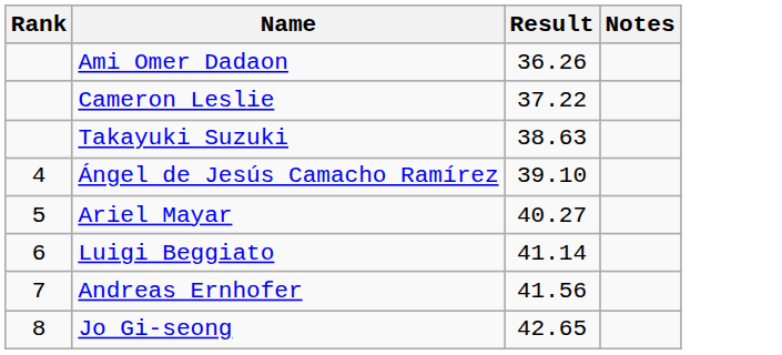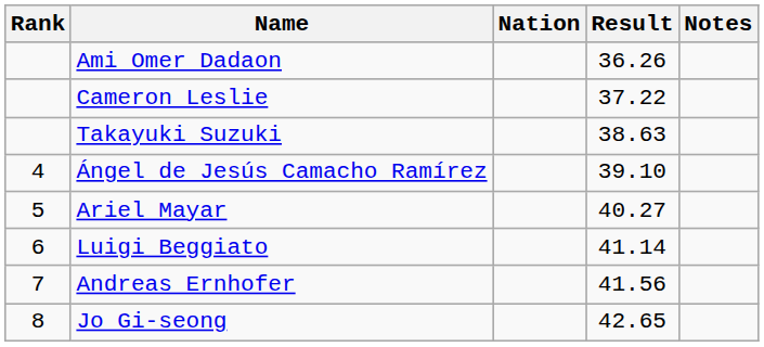 <table class="wikitable sortable" style="text-align:center">
 <tr>
 <th>Rank</th>
 <th>Name</th>
+<th>Nation</th>
 <th>Result</th>
 <th>Notes</th>
 </tr>
 <tr>
 <td></td>
 <td align="left"><a href='#'>Ami Omer Dadaon</a></td>
+<td align=left></td>
 <td>36.26</td>
 <td></td>
 </tr>
 <tr>
 <td></td>
 <td align="left"><a href='#'>Cameron Leslie</a></td>
+<td align=left></td>
 <td>37.22</td>
 <td></td>
 </tr>
 <tr>
 <td></td>
 <td align="left"><a href='#'>Takayuki Suzuki</a></td>
+<td align=left></td>
 <td>38.63</td>
 <td></td>
 </tr>
 <tr>
 <td>4</td>
 <td align="left"><a href='#'>Ángel de Jesús Camacho Ramírez</a></td>
+<td align=left></td>
 <td>39.10</td>
 <td></td>
 </tr>
 <tr>
 <td>5</td>
 <td align="left"><a href='#'>Ariel Mayar</a></td>
+<td align=left></td>
 <td>40.27</td>
 <td></td>
 </tr>
 <tr>
 <td>6</td>
 <td align="left"><a href='#'>Luigi Beggiato</a></td>
+<td align=left></td>
 <td>41.14</td>
 <td></td>
 </tr>
 <tr>
 <td>7</td>
 <td align="left"><a href='#'>Andreas Ernhofer</a></td>
+<td align=left></td>
 <td>41.56</td>
 <td></td>
 </tr>
 <tr>
 <td>8</td>
 <td align="left"><a href='#'>Jo Gi-seong</a></td>
+<td align=left></td>
 <td>42.65</td>
 <td></td>
 </tr>
 </table>
